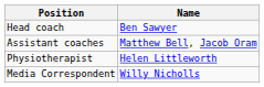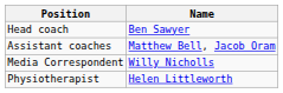 <table class="wikitable">
 <tr>
 <th>Position</th>
 <th>Name</th>
 </tr>
 <tr>
 <td>Head coach</td>
 <td><a href='#'>Ben Sawyer</a></td>
 </tr>
 <tr>
 <td>Assistant coaches</td>
 <td><a href='#'>Matthew Bell</a>, <a href='#'>Jacob Oram</a></td>
 </tr>
 <tr>
+<td>Media Correspondent</td>
+<td><a href='#'>Willy Nicholls</a></td>
+</tr>
+<tr>
 <td>Physiotherapist</td>
 <td><a href='#'>Helen Littleworth</a></td>
 </tr>
-<tr>
-<td>Media Correspondent</td>
-<td><a href='#'>Willy Nicholls</a></td>
-</tr>
 </table>
